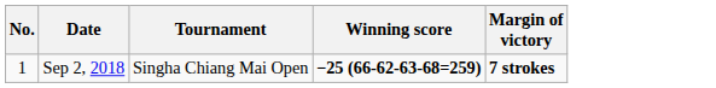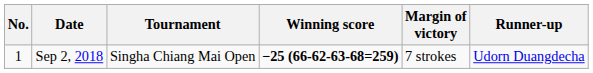 <table class="wikitable" style="font-size:95%;">
 <tr>
 <th>No.</th>
 <th>Date</th>
 <th>Tournament</th>
 <th>Winning score</th>
 <th>Margin of<br>victory</th>
+<th>Runner-up</th>
 </tr>
 <tr>
 <td align=center>1</td>
 <td align=right>Sep 2, <a href='#'>2018</a></td>
 <td>Singha Chiang Mai Open</td>
 <td><strong>−25 (66-62-63-68=259)</strong></td>
-<td><strong>7 strokes</strong></td>
+<td>7 strokes</td>
+<td> <a href='#'>Udorn Duangdecha</a></td>
 </tr>
 </table>
